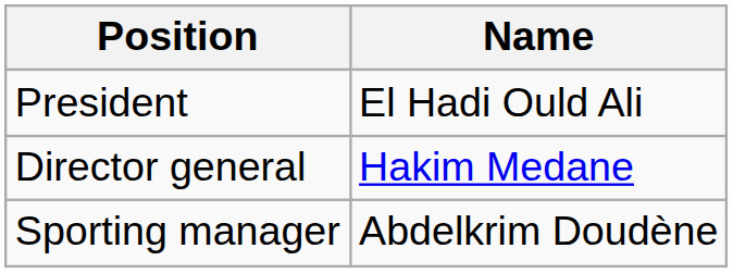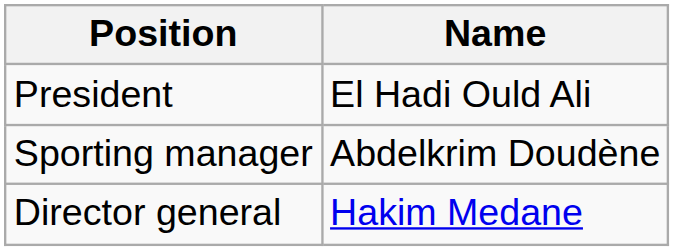 <table class="wikitable">
 <tr>
 <th>Position</th>
 <th>Name</th>
 </tr>
 <tr>
 <td>President</td>
 <td> El Hadi Ould Ali</td>
 </tr>
 <tr>
+<td>Sporting manager</td>
+<td> Abdelkrim Doudène</td>
+</tr>
+<tr>
 <td>Director general</td>
 <td> <a href='#'>Hakim Medane</a></td>
 </tr>
-<tr>
-<td>Sporting manager</td>
-<td> Abdelkrim Doudène</td>
-</tr>
 </table>
